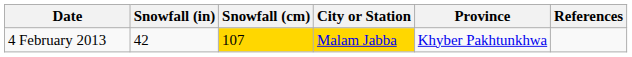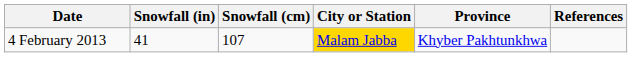 <table class="sortable wikitable">
 <tr>
 <th style="width: 8em;">Date</th>
 <th>Snowfall (in)</th>
 <th>Snowfall (cm)</th>
 <th>City or Station</th>
 <th>Province</th>
 <th class="unsortable">References</th>
 </tr>
 <tr>
 <td>4 February 2013</td>
-<td>42</td>
-<td style="background: gold;">107</td>
+<td>41</td>
+<td>107</td>
 <td style="background: gold;"><a href='#'>Malam Jabba</a></td>
 <td><a href='#'>Khyber Pakhtunkhwa</a></td>
 <td></td>
 </tr>
 </table>
